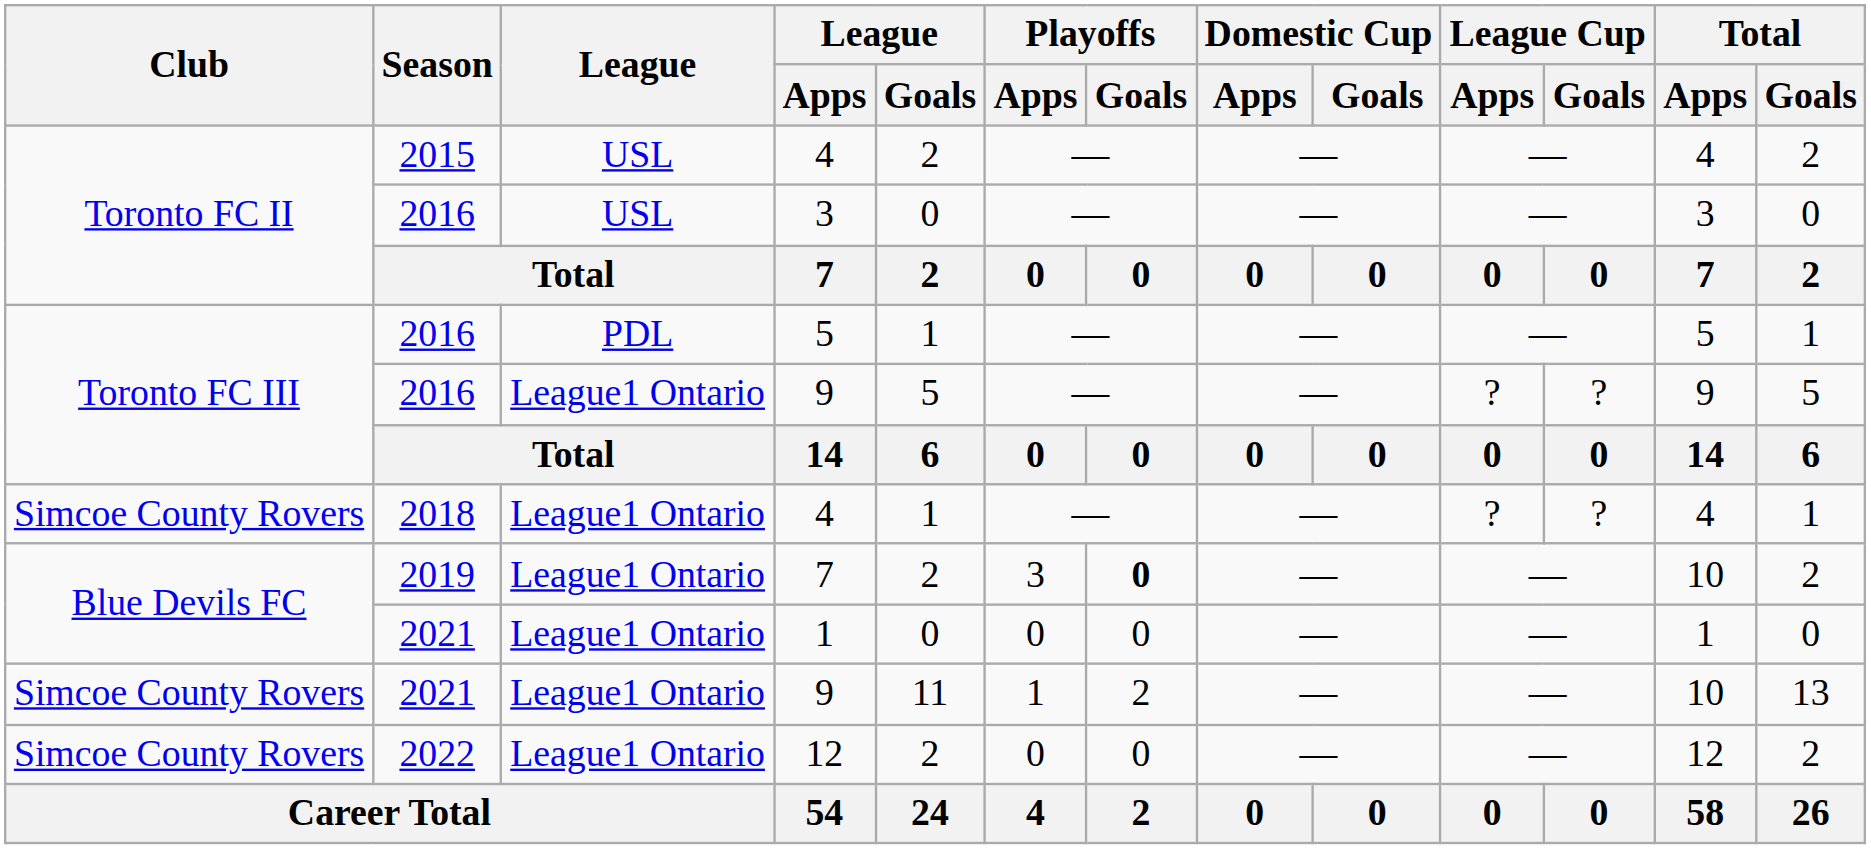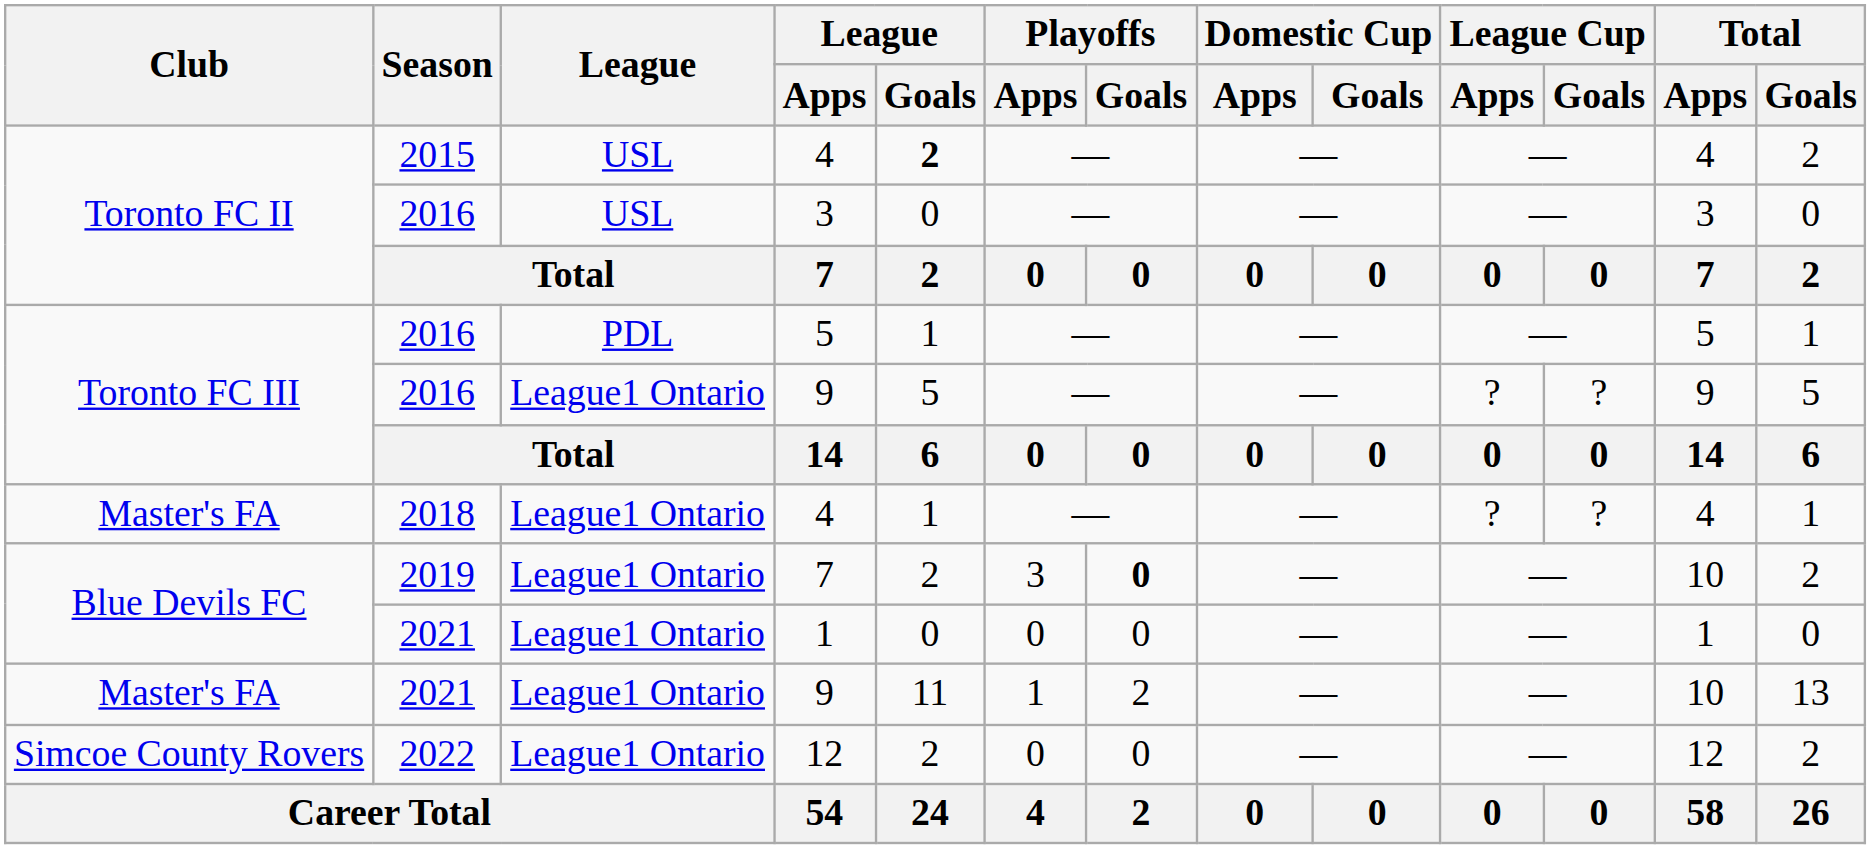 <table class="wikitable" style="text-align: center;">
 <tr>
 <th rowspan="2">Club</th>
 <th rowspan="2">Season</th>
 <th rowspan="2">League</th>
 <th colspan="2">League</th>
 <th colspan="2">Playoffs</th>
 <th colspan="2">Domestic Cup</th>
 <th colspan="2">League Cup</th>
 <th colspan="2">Total</th>
 </tr>
 <tr>
 <th>Apps</th>
 <th>Goals</th>
 <th>Apps</th>
 <th>Goals</th>
 <th>Apps</th>
 <th>Goals</th>
 <th>Apps</th>
 <th>Goals</th>
 <th>Apps</th>
 <th>Goals</th>
 </tr>
 <tr>
 <td rowspan="3"><a href='#'>Toronto FC II</a></td>
 <td><a href='#'>2015</a></td>
 <td><a href='#'>USL</a></td>
 <td>4</td>
-<td>2</td>
+<td><strong>2</strong></td>
 <td colspan="2">—</td>
 <td colspan="2">—</td>
 <td colspan="2">—</td>
 <td>4</td>
 <td>2</td>
 </tr>
 <tr>
 <td><a href='#'>2016</a></td>
 <td><a href='#'>USL</a></td>
 <td>3</td>
 <td>0</td>
 <td colspan="2">—</td>
 <td colspan="2">—</td>
 <td colspan="2">—</td>
 <td>3</td>
 <td>0</td>
 </tr>
 <tr>
 <th colspan="2">Total</th>
 <th>7</th>
 <th>2</th>
 <th>0</th>
 <th>0</th>
 <th>0</th>
 <th>0</th>
 <th>0</th>
 <th>0</th>
 <th>7</th>
 <th>2</th>
 </tr>
 <tr>
 <td rowspan="3"><a href='#'>Toronto FC III</a></td>
 <td><a href='#'>2016</a></td>
 <td><a href='#'>PDL</a></td>
 <td>5</td>
 <td>1</td>
 <td colspan="2">—</td>
 <td colspan="2">—</td>
 <td colspan="2">—</td>
 <td>5</td>
 <td>1</td>
 </tr>
 <tr>
 <td><a href='#'>2016</a></td>
 <td><a href='#'>League1 Ontario</a></td>
 <td>9</td>
 <td>5</td>
 <td colspan="2">—</td>
 <td colspan="2">—</td>
 <td>?</td>
 <td>?</td>
 <td>9</td>
 <td>5</td>
 </tr>
 <tr>
 <th colspan="2">Total</th>
 <th>14</th>
 <th>6</th>
 <th>0</th>
 <th>0</th>
 <th>0</th>
 <th>0</th>
 <th>0</th>
 <th>0</th>
 <th>14</th>
 <th>6</th>
 </tr>
 <tr>
-<td><a href='#'>Simcoe County Rovers</a></td>
+<td><a href='#'>Master's FA</a></td>
 <td><a href='#'>2018</a></td>
 <td><a href='#'>League1 Ontario</a></td>
 <td>4</td>
 <td>1</td>
 <td colspan="2">—</td>
 <td colspan="2">—</td>
 <td>?</td>
 <td>?</td>
 <td>4</td>
 <td>1</td>
 </tr>
 <tr>
 <td rowspan=2><a href='#'>Blue Devils FC</a></td>
 <td><a href='#'>2019</a></td>
 <td><a href='#'>League1 Ontario</a></td>
 <td>7</td>
 <td>2</td>
 <td>3</td>
 <td><strong>0</strong></td>
 <td colspan="2">—</td>
 <td colspan="2">—</td>
 <td>10</td>
 <td>2</td>
 </tr>
 <tr>
 <td><a href='#'>2021</a></td>
 <td><a href='#'>League1 Ontario</a></td>
 <td>1</td>
 <td>0</td>
 <td>0</td>
 <td>0</td>
 <td colspan="2">—</td>
 <td colspan="2">—</td>
 <td>1</td>
 <td>0</td>
 </tr>
 <tr>
-<td><a href='#'>Simcoe County Rovers</a></td>
+<td><a href='#'>Master's FA</a></td>
 <td><a href='#'>2021</a></td>
 <td><a href='#'>League1 Ontario</a></td>
 <td>9</td>
 <td>11</td>
 <td>1</td>
 <td>2</td>
 <td colspan="2">—</td>
 <td colspan="2">—</td>
 <td>10</td>
 <td>13</td>
 </tr>
 <tr>
 <td><a href='#'>Simcoe County Rovers</a></td>
 <td><a href='#'>2022</a></td>
 <td><a href='#'>League1 Ontario</a></td>
 <td>12</td>
 <td>2</td>
 <td>0</td>
 <td>0</td>
 <td colspan="2">—</td>
 <td colspan="2">—</td>
 <td>12</td>
 <td>2</td>
 </tr>
 <tr>
 <th colspan="3">Career Total</th>
 <th>54</th>
 <th>24</th>
 <th>4</th>
 <th>2</th>
 <th>0</th>
 <th>0</th>
 <th>0</th>
 <th>0</th>
 <th>58</th>
 <th>26</th>
 </tr>
 </table>
